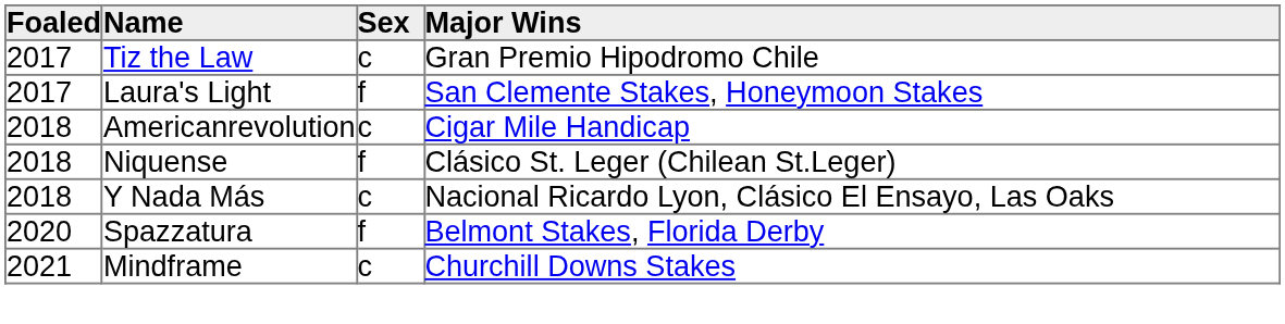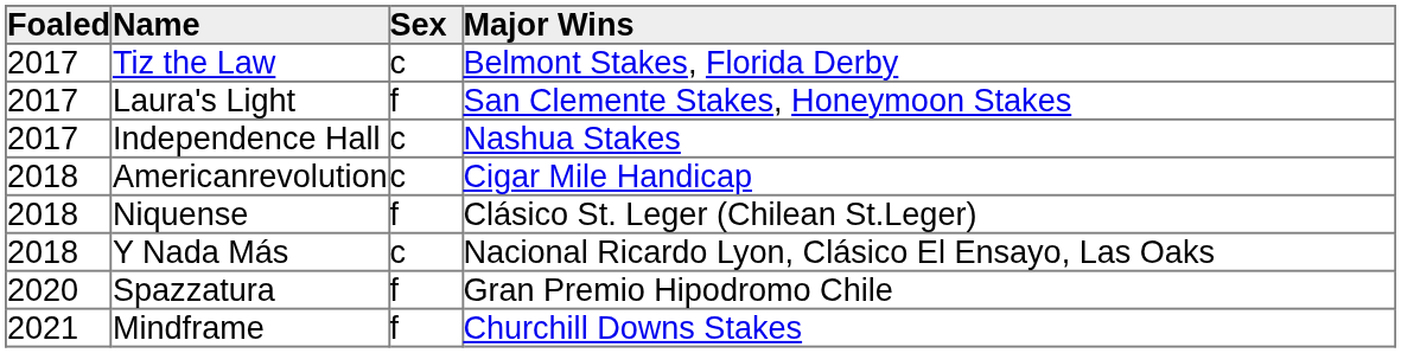 <table border="1" cellpadding="0" style="border-collapse: collapse; font-size:90%">
 <tr style="background:#eee;">
 <td style="width:35px;"><strong>Foaled</strong></td>
 <td style="width:120px;"><strong>Name</strong></td>
 <td style="width:35px;"><strong>Sex</strong></td>
 <td style="width:580px;"><strong>Major Wins</strong></td>
 </tr>
 <tr>
 <td>2017</td>
 <td><a href='#'>Tiz the Law</a></td>
 <td>c</td>
-<td>Gran Premio Hipodromo Chile</td>
+<td><a href='#'>Belmont Stakes</a>, <a href='#'>Florida Derby</a></td>
 </tr>
 <tr>
 <td>2017</td>
 <td>Laura's Light</td>
 <td>f</td>
 <td><a href='#'>San Clemente Stakes</a>, <a href='#'>Honeymoon Stakes</a></td>
+</tr>
+<tr>
+<td>2017</td>
+<td>Independence Hall</td>
+<td>c</td>
+<td><a href='#'>Nashua Stakes</a></td>
 </tr>
 <tr>
 <td>2018</td>
 <td>Americanrevolution</td>
 <td>c</td>
 <td><a href='#'>Cigar Mile Handicap</a></td>
 </tr>
 <tr>
 <td>2018</td>
 <td>Niquense</td>
 <td>f</td>
 <td>Clásico St. Leger (Chilean St.Leger)</td>
 </tr>
 <tr>
 <td>2018</td>
 <td>Y Nada Más</td>
 <td>c</td>
 <td>Nacional Ricardo Lyon, Clásico El Ensayo, Las Oaks</td>
 </tr>
 <tr>
 <td>2020</td>
 <td>Spazzatura</td>
 <td>f</td>
-<td><a href='#'>Belmont Stakes</a>, <a href='#'>Florida Derby</a></td>
+<td>Gran Premio Hipodromo Chile</td>
 </tr>
 <tr>
 <td>2021</td>
 <td>Mindframe</td>
-<td>c</td>
+<td>f</td>
 <td><a href='#'>Churchill Downs Stakes</a></td>
 </tr>
 </table>
